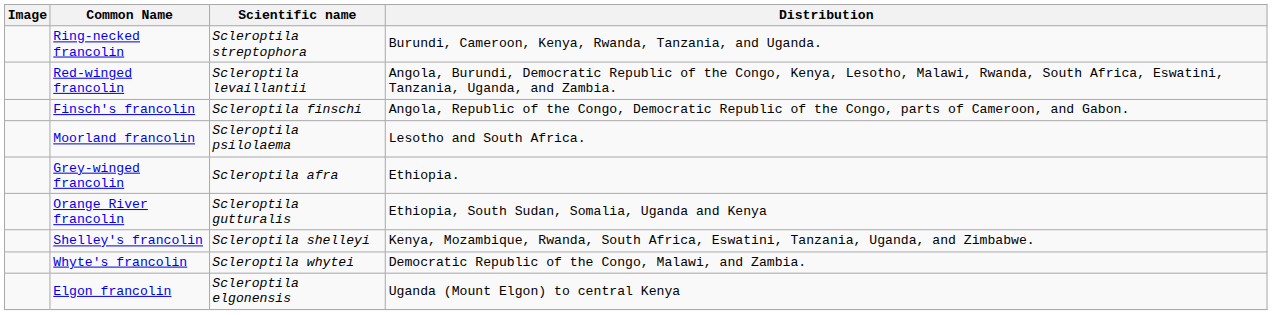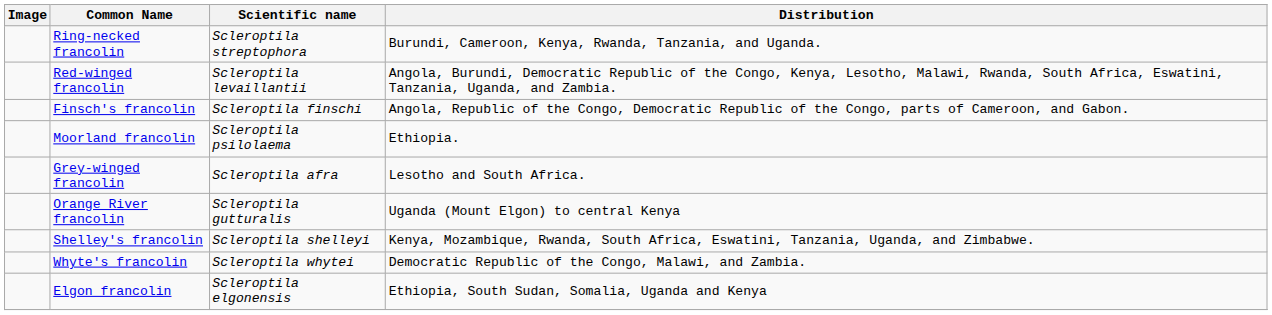 <table class="wikitable">
 <tr>
 <th>Image</th>
 <th>Common Name</th>
 <th>Scientific name</th>
 <th>Distribution</th>
 </tr>
 <tr>
 <td></td>
 <td><a href='#'>Ring-necked francolin</a></td>
 <td><em>Scleroptila streptophora</em></td>
 <td>Burundi, Cameroon, Kenya, Rwanda, Tanzania, and Uganda.</td>
 </tr>
 <tr>
 <td></td>
 <td><a href='#'>Red-winged francolin</a></td>
 <td><em>Scleroptila levaillantii</em></td>
 <td>Angola, Burundi, Democratic Republic of the Congo, Kenya, Lesotho, Malawi, Rwanda, South Africa, Eswatini, Tanzania, Uganda, and Zambia.</td>
 </tr>
 <tr>
 <td></td>
 <td><a href='#'>Finsch's francolin</a></td>
 <td><em>Scleroptila finschi</em></td>
 <td>Angola, Republic of the Congo, Democratic Republic of the Congo, parts of Cameroon, and Gabon.</td>
 </tr>
 <tr>
 <td></td>
 <td><a href='#'>Moorland francolin</a></td>
 <td><em>Scleroptila psilolaema</em></td>
-<td>Lesotho and South Africa.</td>
+<td>Ethiopia.</td>
 </tr>
 <tr>
 <td></td>
 <td><a href='#'>Grey-winged francolin</a></td>
 <td><em>Scleroptila afra</em></td>
-<td>Ethiopia.</td>
+<td>Lesotho and South Africa.</td>
 </tr>
 <tr>
 <td></td>
 <td><a href='#'>Orange River francolin</a></td>
 <td><em>Scleroptila gutturalis</em></td>
-<td>Ethiopia, South Sudan, Somalia, Uganda and Kenya</td>
+<td>Uganda (Mount Elgon) to central Kenya</td>
 </tr>
 <tr>
 <td></td>
 <td><a href='#'>Shelley's francolin</a></td>
 <td><em>Scleroptila shelleyi</em></td>
 <td>Kenya,  Mozambique, Rwanda, South Africa, Eswatini, Tanzania, Uganda, and Zimbabwe.</td>
 </tr>
 <tr>
 <td></td>
 <td><a href='#'>Whyte's francolin</a></td>
 <td><em>Scleroptila whytei</em></td>
 <td>Democratic Republic of the Congo, Malawi, and Zambia.</td>
 </tr>
 <tr>
 <td></td>
 <td><a href='#'>Elgon francolin</a></td>
 <td><em>Scleroptila elgonensis</em></td>
-<td>Uganda (Mount Elgon) to central Kenya</td>
+<td>Ethiopia, South Sudan, Somalia, Uganda and Kenya</td>
 </tr>
 <tr>
 </tr>
 </table>
